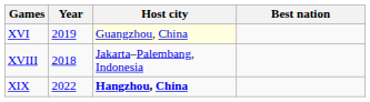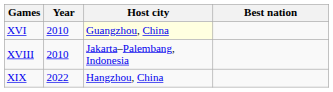 <table class=wikitable>
 <tr>
 <th width=50>Games</th>
 <th width=50>Year</th>
 <th width=180>Host city</th>
 <th width=160>Best nation</th>
 </tr>
 <tr>
 <td><a href='#'>XVI</a></td>
-<td><a href='#'>2019</a></td>
+<td><a href='#'>2010</a></td>
 <td style="background: lightyellow;"><a href='#'>Guangzhou</a>, <a href='#'>China</a></td>
 <td></td>
 </tr>
 <tr>
 <td><a href='#'>XVIII</a></td>
-<td><a href='#'>2018</a></td>
+<td><a href='#'>2010</a></td>
 <td><a href='#'>Jakarta</a>–<a href='#'>Palembang</a>, <a href='#'>Indonesia</a></td>
 <td></td>
 </tr>
 <tr>
 <td><a href='#'>XIX</a></td>
 <td><a href='#'>2022</a></td>
-<td><strong><a href='#'>Hangzhou</a>, <a href='#'>China</a></strong></td>
+<td><a href='#'>Hangzhou</a>, <a href='#'>China</a></td>
 <td></td>
 </tr>
 </table>
